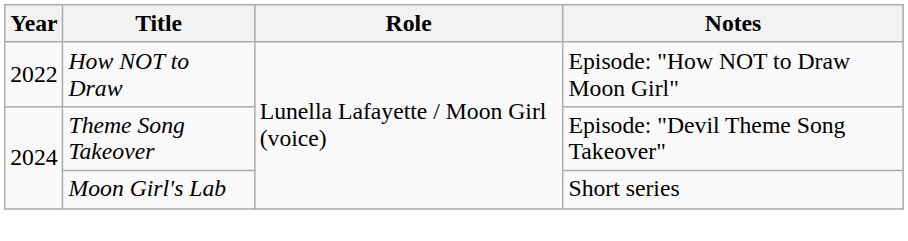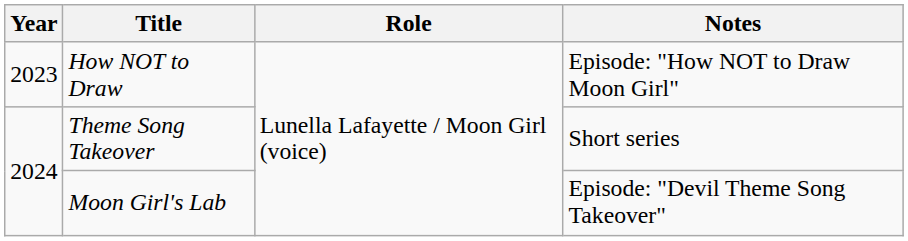 <table class="wikitable">
 <tr>
 <th>Year</th>
 <th>Title</th>
 <th>Role</th>
 <th>Notes</th>
 </tr>
 <tr>
-<td>2022</td>
+<td>2023</td>
 <td><em>How NOT to Draw</em></td>
 <td rowspan=3>Lunella Lafayette / Moon Girl (voice)</td>
 <td>Episode: "How NOT to Draw Moon Girl"</td>
 </tr>
 <tr>
 <td rowspan=2>2024</td>
 <td><em>Theme Song Takeover</em></td>
-<td>Episode: "Devil Theme Song Takeover"</td>
+<td>Short series</td>
 </tr>
 <tr>
 <td><em>Moon Girl's Lab</em></td>
-<td>Short series</td>
+<td>Episode: "Devil Theme Song Takeover"</td>
 </tr>
 </table>
